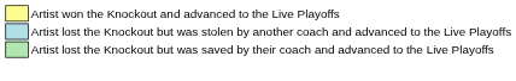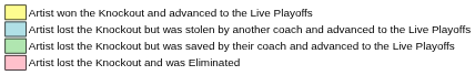 <table class="toccolours" style="font-size: 90%; white-space: nowrap;">
 <tr>
 <td style="background:#fdfc8f; border:1px solid black;">      </td>
 <td>Artist won the Knockout and advanced to the Live Playoffs</td>
 </tr>
 <tr>
 <td style="background:#b0e0e6; border:1px solid black;">      </td>
 <td>Artist lost the Knockout but was stolen by another coach and advanced to the Live Playoffs</td>
 </tr>
 <tr>
 <td style="background:#b0e6b0; border:1px solid black;">      </td>
 <td>Artist lost the Knockout but was saved by their coach and advanced to the Live Playoffs</td>
 </tr>
 <tr>
+<td style="background:pink; border:1px solid black;">      </td>
+<td>Artist lost the Knockout and was Eliminated</td>
+</tr>
+<tr>
 </tr>
 </table>
